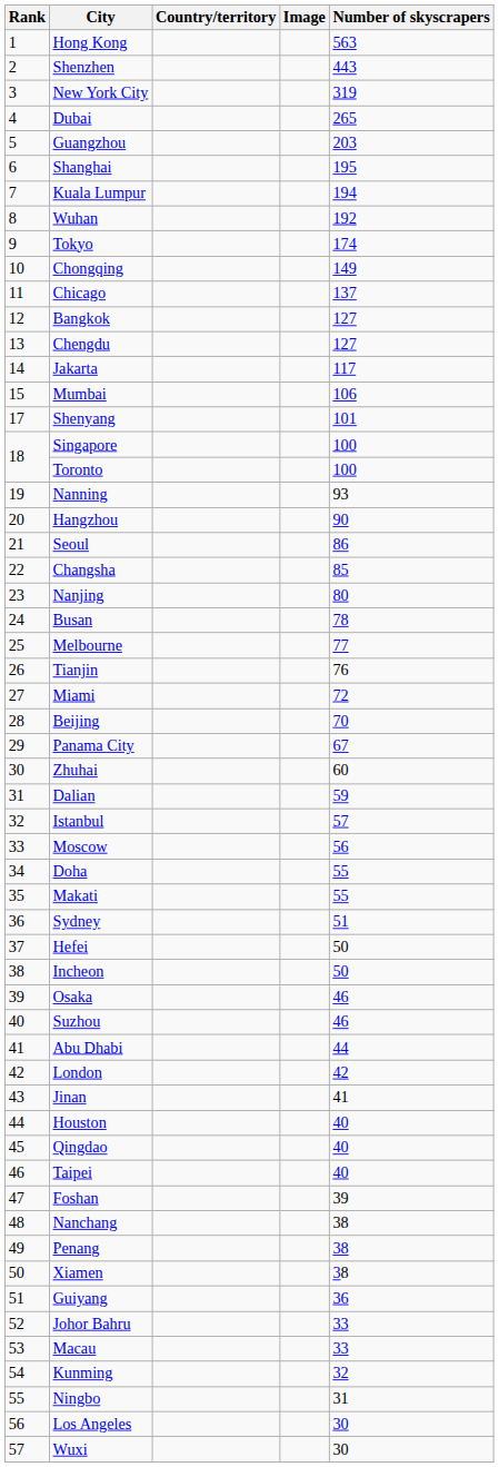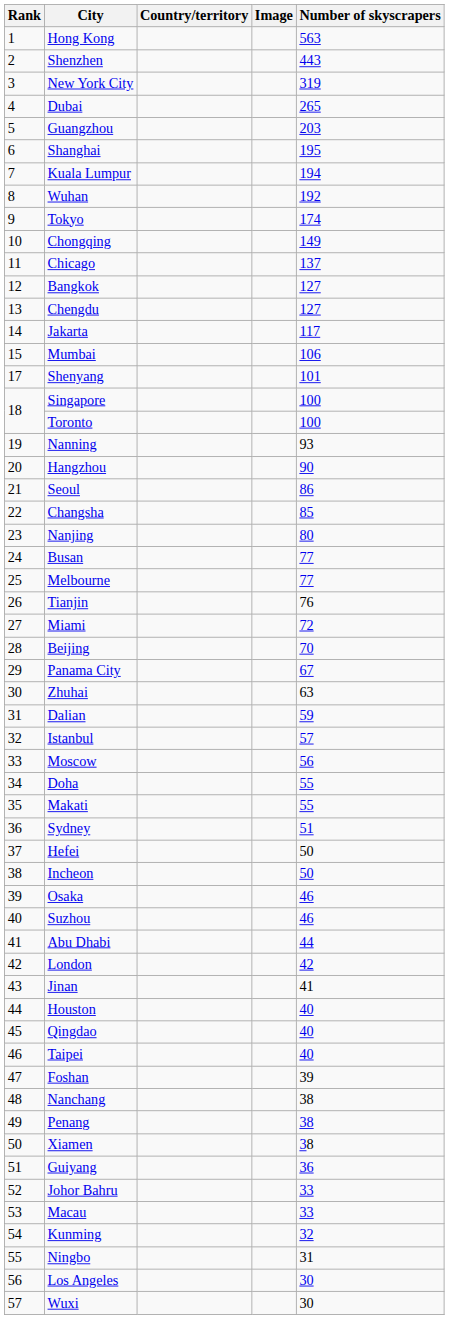 <table class="wikitable sortable">
 <tr>
 <th>Rank</th>
 <th>City</th>
 <th>Country/territory</th>
 <th>Image</th>
 <th>Number of skyscrapers</th>
 </tr>
 <tr>
 <td>1</td>
 <td><a href='#'>Hong Kong</a></td>
 <td></td>
 <td></td>
 <td><a href='#'>563</a></td>
 </tr>
 <tr>
 <td>2</td>
 <td><a href='#'>Shenzhen</a></td>
 <td></td>
 <td></td>
 <td><a href='#'>443</a></td>
 </tr>
 <tr>
 <td>3</td>
 <td><a href='#'>New York City</a></td>
 <td></td>
 <td></td>
 <td><a href='#'>319</a></td>
 </tr>
 <tr>
 <td>4</td>
 <td><a href='#'>Dubai</a></td>
 <td></td>
 <td></td>
 <td><a href='#'>265</a></td>
 </tr>
 <tr>
 <td>5</td>
 <td><a href='#'>Guangzhou</a></td>
 <td></td>
 <td></td>
 <td><a href='#'>203</a></td>
 </tr>
 <tr>
 <td>6</td>
 <td><a href='#'>Shanghai</a></td>
 <td></td>
 <td></td>
 <td><a href='#'>195</a></td>
 </tr>
 <tr>
 <td>7</td>
 <td><a href='#'>Kuala Lumpur</a></td>
 <td></td>
 <td></td>
 <td><a href='#'>194</a></td>
 </tr>
 <tr>
 <td>8</td>
 <td><a href='#'>Wuhan</a></td>
 <td></td>
 <td></td>
 <td><a href='#'>192</a></td>
 </tr>
 <tr>
 <td>9</td>
 <td><a href='#'>Tokyo</a></td>
 <td></td>
 <td></td>
 <td><a href='#'>174</a></td>
 </tr>
 <tr>
 <td>10</td>
 <td><a href='#'>Chongqing</a></td>
 <td></td>
 <td></td>
 <td><a href='#'>149</a></td>
 </tr>
 <tr>
 <td>11</td>
 <td><a href='#'>Chicago</a></td>
 <td></td>
 <td></td>
 <td><a href='#'>137</a></td>
 </tr>
 <tr>
 <td>12</td>
 <td><a href='#'>Bangkok</a></td>
 <td></td>
 <td></td>
 <td><a href='#'>127</a></td>
 </tr>
 <tr>
 <td>13</td>
 <td><a href='#'>Chengdu</a></td>
 <td></td>
 <td></td>
 <td><a href='#'>127</a></td>
 </tr>
 <tr>
 <td>14</td>
 <td><a href='#'>Jakarta</a></td>
 <td></td>
 <td></td>
 <td><a href='#'>117</a></td>
 </tr>
 <tr>
 <td>15</td>
 <td><a href='#'>Mumbai</a></td>
 <td></td>
 <td></td>
 <td><a href='#'>106</a></td>
 </tr>
 <tr>
 <td>17</td>
 <td><a href='#'>Shenyang</a></td>
 <td></td>
 <td></td>
 <td><a href='#'>101</a></td>
 </tr>
 <tr>
 <td rowspan=2>18</td>
 <td><a href='#'>Singapore</a></td>
 <td></td>
 <td></td>
 <td><a href='#'>100</a></td>
 </tr>
 <tr>
 <td><a href='#'>Toronto</a></td>
 <td></td>
 <td></td>
 <td><a href='#'>100</a></td>
 </tr>
 <tr>
 <td>19</td>
 <td><a href='#'>Nanning</a></td>
 <td></td>
 <td></td>
 <td>93</td>
 </tr>
 <tr>
 <td>20</td>
 <td><a href='#'>Hangzhou</a></td>
 <td></td>
 <td></td>
 <td><a href='#'>90</a></td>
 </tr>
 <tr>
 <td>21</td>
 <td><a href='#'>Seoul</a></td>
 <td></td>
 <td></td>
 <td><a href='#'>86</a></td>
 </tr>
 <tr>
 <td>22</td>
 <td><a href='#'>Changsha</a></td>
 <td></td>
 <td></td>
 <td><a href='#'>85</a></td>
 </tr>
 <tr>
 <td>23</td>
 <td><a href='#'>Nanjing</a></td>
 <td></td>
 <td></td>
 <td><a href='#'>80</a></td>
 </tr>
 <tr>
 <td>24</td>
 <td><a href='#'>Busan</a></td>
 <td></td>
 <td></td>
-<td><a href='#'>78</a></td>
+<td><a href='#'>77</a></td>
 </tr>
 <tr>
 <td>25</td>
 <td><a href='#'>Melbourne</a></td>
 <td></td>
 <td></td>
 <td><a href='#'>77</a></td>
 </tr>
 <tr>
 <td>26</td>
 <td><a href='#'>Tianjin</a></td>
 <td></td>
 <td></td>
 <td>76</td>
 </tr>
 <tr>
 <td>27</td>
 <td><a href='#'>Miami</a></td>
 <td></td>
 <td></td>
 <td><a href='#'>72</a></td>
 </tr>
 <tr>
 <td>28</td>
 <td><a href='#'>Beijing</a></td>
 <td></td>
 <td></td>
 <td><a href='#'>70</a></td>
 </tr>
 <tr>
 <td>29</td>
 <td><a href='#'>Panama City</a></td>
 <td></td>
 <td></td>
 <td><a href='#'>67</a></td>
 </tr>
 <tr>
 <td>30</td>
 <td><a href='#'>Zhuhai</a></td>
 <td></td>
 <td></td>
-<td>60</td>
+<td>63</td>
 </tr>
 <tr>
 <td>31</td>
 <td><a href='#'>Dalian</a></td>
 <td></td>
 <td></td>
 <td><a href='#'>59</a></td>
 </tr>
 <tr>
 <td>32</td>
 <td><a href='#'>Istanbul</a></td>
 <td></td>
 <td></td>
 <td><a href='#'>57</a></td>
 </tr>
 <tr>
 <td>33</td>
 <td><a href='#'>Moscow</a></td>
 <td></td>
 <td></td>
 <td><a href='#'>56</a></td>
 </tr>
 <tr>
 <td>34</td>
 <td><a href='#'>Doha</a></td>
 <td></td>
 <td></td>
 <td><a href='#'>55</a></td>
 </tr>
 <tr>
 <td>35</td>
 <td><a href='#'>Makati</a></td>
 <td></td>
 <td></td>
 <td><a href='#'>55</a></td>
 </tr>
 <tr>
 <td>36</td>
 <td><a href='#'>Sydney</a></td>
 <td></td>
 <td></td>
 <td><a href='#'>51</a></td>
 </tr>
 <tr>
 <td>37</td>
 <td><a href='#'>Hefei</a></td>
 <td></td>
 <td></td>
 <td>50</td>
 </tr>
 <tr>
 <td>38</td>
 <td><a href='#'>Incheon</a></td>
 <td></td>
 <td></td>
 <td><a href='#'>50</a></td>
 </tr>
 <tr>
 <td>39</td>
 <td><a href='#'>Osaka</a></td>
 <td></td>
 <td></td>
 <td><a href='#'>46</a></td>
 </tr>
 <tr>
 <td>40</td>
 <td><a href='#'>Suzhou</a></td>
 <td></td>
 <td></td>
 <td><a href='#'>46</a></td>
 </tr>
 <tr>
 <td>41</td>
 <td><a href='#'>Abu Dhabi</a></td>
 <td></td>
 <td></td>
 <td><a href='#'>44</a></td>
 </tr>
 <tr>
 <td>42</td>
 <td><a href='#'>London</a></td>
 <td></td>
 <td></td>
 <td><a href='#'>42</a></td>
 </tr>
 <tr>
 <td>43</td>
 <td><a href='#'>Jinan</a></td>
 <td></td>
 <td></td>
 <td>41</td>
 </tr>
 <tr>
 <td>44</td>
 <td><a href='#'>Houston</a></td>
 <td></td>
 <td></td>
 <td><a href='#'>40</a></td>
 </tr>
 <tr>
 <td>45</td>
 <td><a href='#'>Qingdao</a></td>
 <td></td>
 <td></td>
 <td><a href='#'>40</a></td>
 </tr>
 <tr>
 <td>46</td>
 <td><a href='#'>Taipei</a></td>
 <td></td>
 <td></td>
 <td><a href='#'>40</a></td>
 </tr>
 <tr>
 <td>47</td>
 <td><a href='#'>Foshan</a></td>
 <td></td>
 <td></td>
 <td>39</td>
 </tr>
 <tr>
 <td>48</td>
 <td><a href='#'>Nanchang</a></td>
 <td></td>
 <td></td>
 <td>38</td>
 </tr>
 <tr>
 <td>49</td>
 <td><a href='#'>Penang</a></td>
 <td></td>
 <td></td>
 <td><a href='#'>38</a></td>
 </tr>
 <tr>
 <td>50</td>
 <td><a href='#'>Xiamen</a></td>
 <td></td>
 <td></td>
 <td><a href='#'>3</a>8</td>
 </tr>
 <tr>
 <td>51</td>
 <td><a href='#'>Guiyang</a></td>
 <td></td>
 <td></td>
 <td><a href='#'>36</a></td>
 </tr>
 <tr>
 <td>52</td>
 <td><a href='#'>Johor Bahru</a></td>
 <td></td>
 <td></td>
 <td><a href='#'>33</a></td>
 </tr>
 <tr>
 <td>53</td>
 <td><a href='#'>Macau</a></td>
 <td></td>
 <td></td>
 <td><a href='#'>33</a></td>
 </tr>
 <tr>
 <td>54</td>
 <td><a href='#'>Kunming</a></td>
 <td></td>
 <td></td>
 <td><a href='#'>32</a></td>
 </tr>
 <tr>
 <td>55</td>
 <td><a href='#'>Ningbo</a></td>
 <td></td>
 <td></td>
 <td>31</td>
 </tr>
 <tr>
 <td>56</td>
 <td><a href='#'>Los Angeles</a></td>
 <td></td>
 <td></td>
 <td><a href='#'>30</a></td>
 </tr>
 <tr>
 <td>57</td>
 <td><a href='#'>Wuxi</a></td>
 <td></td>
 <td></td>
 <td>30</td>
 </tr>
 </table>
